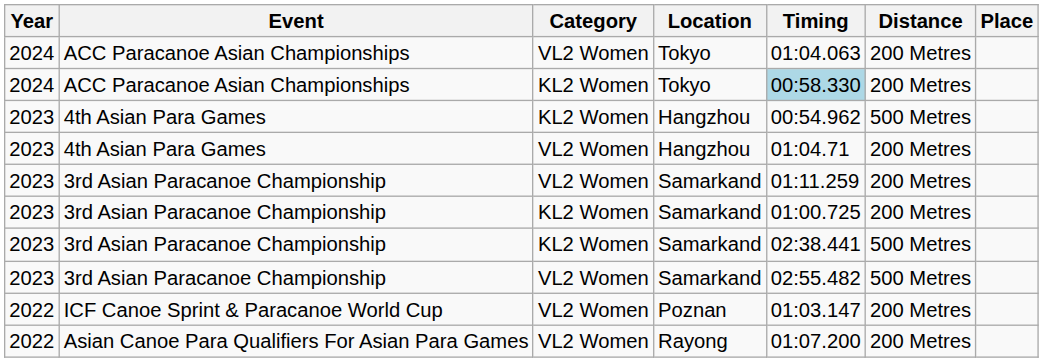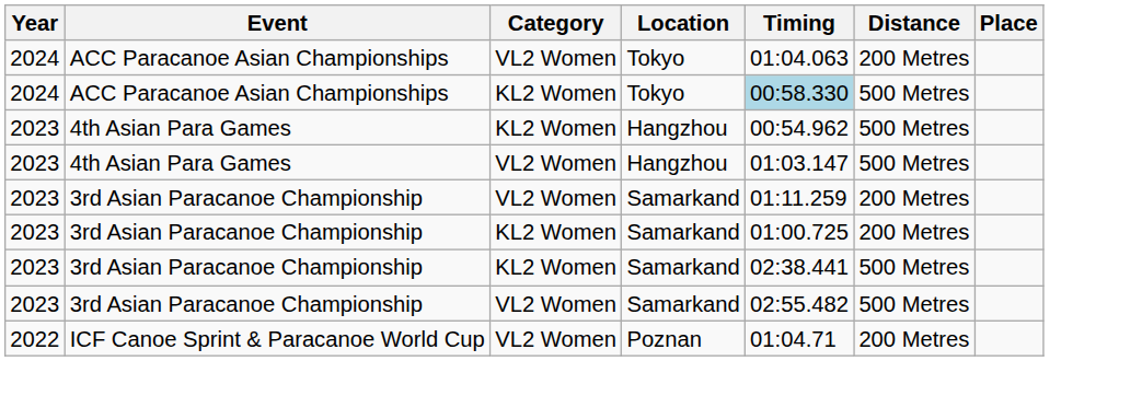 <table class="wikitable sortable" style="font-size: 95%;">
 <tr>
 <th>Year</th>
 <th>Event</th>
 <th>Category</th>
 <th>Location</th>
 <th>Timing</th>
 <th>Distance</th>
 <th>Place</th>
 </tr>
 <tr>
 <td>2024</td>
 <td>ACC Paracanoe Asian Championships</td>
 <td>VL2 Women</td>
 <td>Tokyo  </td>
 <td>01:04.063</td>
 <td>200 Metres</td>
 <td><br></td>
 </tr>
 <tr>
 <td>2024</td>
 <td>ACC Paracanoe Asian Championships</td>
 <td>KL2 Women</td>
 <td>Tokyo </td>
 <td style="background: lightblue;">00:58.330</td>
-<td>200 Metres</td>
+<td>500 Metres</td>
 <td><br></td>
 </tr>
 <tr>
 <td>2023</td>
 <td>4th Asian Para Games</td>
 <td>KL2 Women</td>
 <td>Hangzhou </td>
 <td>00:54.962</td>
 <td>500 Metres</td>
 <td><br></td>
 </tr>
 <tr>
 <td>2023</td>
 <td>4th Asian Para Games</td>
 <td>VL2 Women</td>
 <td>Hangzhou </td>
-<td>01:04.71</td>
-<td>200 Metres</td>
+<td>01:03.147</td>
+<td>500 Metres</td>
 <td><br></td>
 </tr>
 <tr>
 <td>2023</td>
 <td>3rd Asian Paracanoe Championship</td>
 <td>VL2 Women</td>
 <td>Samarkand </td>
 <td>01:11.259</td>
 <td>200 Metres</td>
 <td><br></td>
 </tr>
 <tr>
 <td>2023</td>
 <td>3rd Asian Paracanoe Championship</td>
 <td>KL2 Women</td>
 <td>Samarkand </td>
 <td>01:00.725</td>
 <td>200 Metres</td>
 <td><br></td>
 </tr>
 <tr>
 <td>2023</td>
 <td>3rd Asian Paracanoe Championship</td>
 <td>KL2 Women</td>
 <td>Samarkand </td>
 <td>02:38.441</td>
 <td>500 Metres</td>
 <td><br></td>
 </tr>
 <tr>
 <td>2023</td>
 <td>3rd Asian Paracanoe Championship</td>
 <td>VL2 Women</td>
 <td>Samarkand </td>
 <td>02:55.482</td>
 <td>500 Metres</td>
 <td><br></td>
 </tr>
 <tr>
 <td>2022</td>
 <td>ICF Canoe Sprint & Paracanoe World Cup</td>
 <td>VL2 Women</td>
 <td>Poznan </td>
-<td>01:03.147</td>
-<td>200 Metres</td>
-<td><br></td>
-</tr>
-<tr>
-<td>2022</td>
-<td>Asian Canoe Para Qualifiers For Asian Para Games</td>
-<td>VL2 Women</td>
-<td>Rayong </td>
-<td>01:07.200</td>
+<td>01:04.71</td>
 <td>200 Metres</td>
 <td><br></td>
 </tr>
 </table>
